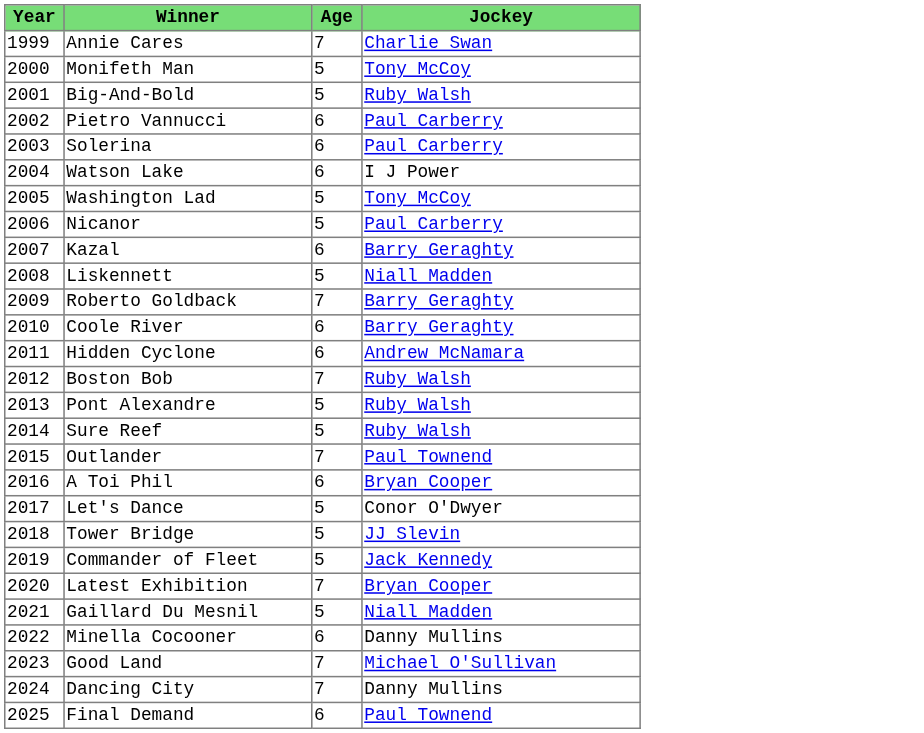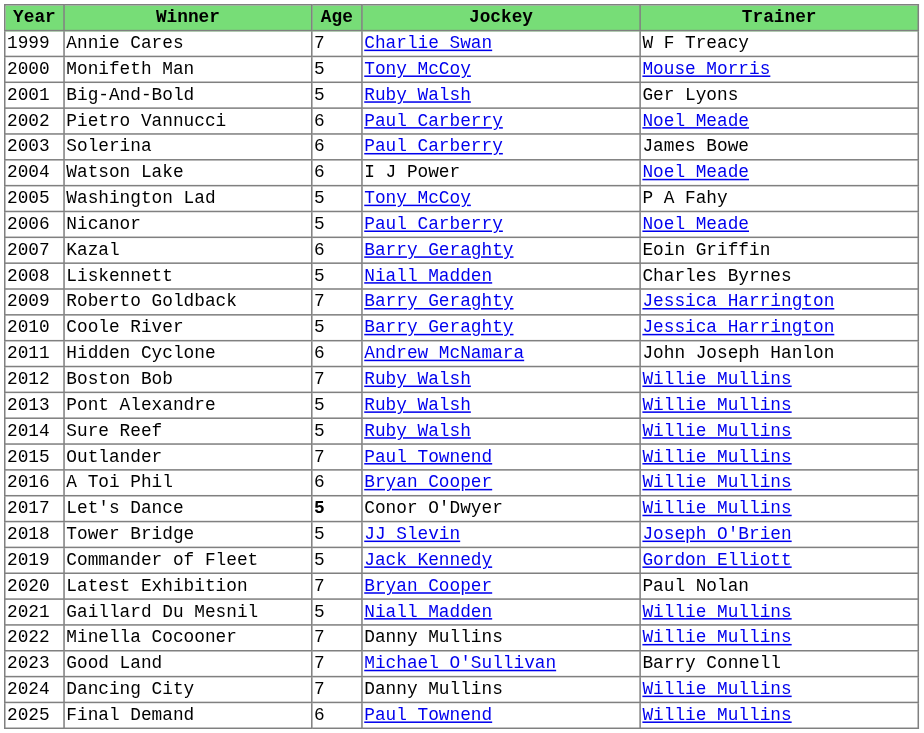 <table class = "sortable" | border="1" style="border-collapse: collapse; font-size:90%">
 <tr bgcolor="#77dd77" align="center">
 <th style="width:36px"><strong>Year</strong></th>
 <th style="width:160px"><strong>Winner</strong></th>
 <th style="width:30px"><strong>Age</strong></th>
 <th style="width:180px"><strong>Jockey</strong></th>
+<th style="width:180px"><strong>Trainer</strong></th>
 </tr>
 <tr>
 <td>1999</td>
 <td>Annie Cares</td>
 <td>7</td>
 <td><a href='#'>Charlie Swan</a></td>
+<td>W F Treacy</td>
 </tr>
 <tr>
 <td>2000</td>
 <td>Monifeth Man</td>
 <td>5</td>
 <td><a href='#'>Tony McCoy</a></td>
+<td><a href='#'>Mouse Morris</a></td>
 </tr>
 <tr>
 <td>2001</td>
 <td>Big-And-Bold</td>
 <td>5</td>
 <td><a href='#'>Ruby Walsh</a></td>
+<td>Ger Lyons</td>
 </tr>
 <tr>
 <td>2002</td>
 <td>Pietro Vannucci</td>
 <td>6</td>
 <td><a href='#'>Paul Carberry</a></td>
+<td><a href='#'>Noel Meade</a></td>
 </tr>
 <tr>
 <td>2003</td>
 <td>Solerina</td>
 <td>6</td>
 <td><a href='#'>Paul Carberry</a></td>
+<td>James Bowe</td>
 </tr>
 <tr>
 <td>2004</td>
 <td>Watson Lake</td>
 <td>6</td>
 <td>I J Power</td>
+<td><a href='#'>Noel Meade</a></td>
 </tr>
 <tr>
 <td>2005</td>
 <td>Washington Lad</td>
 <td>5</td>
 <td><a href='#'>Tony McCoy</a></td>
+<td>P A Fahy</td>
 </tr>
 <tr>
 <td>2006</td>
 <td>Nicanor</td>
 <td>5</td>
 <td><a href='#'>Paul Carberry</a></td>
+<td><a href='#'>Noel Meade</a></td>
 </tr>
 <tr>
 <td>2007</td>
 <td>Kazal</td>
 <td>6</td>
 <td><a href='#'>Barry Geraghty</a></td>
+<td>Eoin Griffin</td>
 </tr>
 <tr>
 <td>2008</td>
 <td>Liskennett</td>
 <td>5</td>
 <td><a href='#'>Niall Madden</a></td>
+<td>Charles Byrnes</td>
 </tr>
 <tr>
 <td>2009</td>
 <td>Roberto Goldback</td>
 <td>7</td>
 <td><a href='#'>Barry Geraghty</a></td>
+<td><a href='#'>Jessica Harrington</a></td>
 </tr>
 <tr>
 <td>2010</td>
 <td>Coole River</td>
-<td>6</td>
+<td>5</td>
 <td><a href='#'>Barry Geraghty</a></td>
+<td><a href='#'>Jessica Harrington</a></td>
 </tr>
 <tr>
 <td>2011</td>
 <td>Hidden Cyclone</td>
 <td>6</td>
 <td><a href='#'>Andrew McNamara</a></td>
+<td>John Joseph Hanlon</td>
 </tr>
 <tr>
 <td>2012</td>
 <td>Boston Bob</td>
 <td>7</td>
 <td><a href='#'>Ruby Walsh</a></td>
+<td><a href='#'>Willie Mullins</a></td>
 </tr>
 <tr>
 <td>2013</td>
 <td>Pont Alexandre</td>
 <td>5</td>
 <td><a href='#'>Ruby Walsh</a></td>
+<td><a href='#'>Willie Mullins</a></td>
 </tr>
 <tr>
 <td>2014</td>
 <td>Sure Reef</td>
 <td>5</td>
 <td><a href='#'>Ruby Walsh</a></td>
+<td><a href='#'>Willie Mullins</a></td>
 </tr>
 <tr>
 <td>2015</td>
 <td>Outlander</td>
 <td>7</td>
 <td><a href='#'>Paul Townend</a></td>
+<td><a href='#'>Willie Mullins</a></td>
 </tr>
 <tr>
 <td>2016</td>
 <td>A Toi Phil</td>
 <td>6</td>
 <td><a href='#'>Bryan Cooper</a></td>
+<td><a href='#'>Willie Mullins</a></td>
 </tr>
 <tr>
 <td>2017</td>
 <td>Let's Dance</td>
-<td>5</td>
+<td><strong>5</strong></td>
 <td>Conor O'Dwyer</td>
+<td><a href='#'>Willie Mullins</a></td>
 </tr>
 <tr>
 <td>2018</td>
 <td>Tower Bridge</td>
 <td>5</td>
 <td><a href='#'>JJ Slevin</a></td>
+<td><a href='#'>Joseph O'Brien</a></td>
 </tr>
 <tr>
 <td>2019</td>
 <td>Commander of Fleet</td>
 <td>5</td>
 <td><a href='#'>Jack Kennedy</a></td>
+<td><a href='#'>Gordon Elliott</a></td>
 </tr>
 <tr>
 <td>2020</td>
 <td>Latest Exhibition</td>
 <td>7</td>
 <td><a href='#'>Bryan Cooper</a></td>
+<td>Paul Nolan</td>
 </tr>
 <tr>
 <td>2021</td>
 <td>Gaillard Du Mesnil</td>
 <td>5</td>
 <td><a href='#'>Niall Madden</a></td>
+<td><a href='#'>Willie Mullins</a></td>
 </tr>
 <tr>
 <td>2022</td>
 <td>Minella Cocooner</td>
-<td>6</td>
+<td>7</td>
 <td>Danny Mullins</td>
+<td><a href='#'>Willie Mullins</a></td>
 </tr>
 <tr>
 <td>2023</td>
 <td>Good Land</td>
 <td>7</td>
 <td><a href='#'>Michael O'Sullivan</a></td>
+<td>Barry Connell</td>
 </tr>
 <tr>
 <td>2024</td>
 <td>Dancing City</td>
 <td>7</td>
 <td>Danny Mullins</td>
+<td><a href='#'>Willie Mullins</a></td>
 </tr>
 <tr>
 <td>2025</td>
 <td>Final Demand</td>
 <td>6</td>
 <td><a href='#'>Paul Townend</a></td>
+<td><a href='#'>Willie Mullins</a></td>
 </tr>
 </table>
